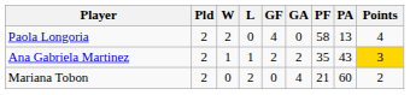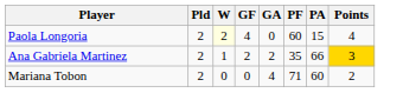 <table class=wikitable style="text-align:center">
 <tr>
 <th width=220>Player</th>
 <th width=20>Pld</th>
 <th width=20>W</th>
-<th width=20>L</th>
 <th width=20>GF</th>
 <th width=20>GA</th>
 <th width=20>PF</th>
 <th width=20>PA</th>
 <th width=50>Points</th>
 </tr>
 <tr>
 <td align=left> <a href='#'>Paola Longoria</a></td>
 <td>2</td>
-<td>2</td>
-<td>0</td>
+<td style="background: lightyellow;">2</td>
 <td>4</td>
 <td>0</td>
-<td>58</td>
-<td>13</td>
+<td>60</td>
+<td>15</td>
 <td>4</td>
 </tr>
 <tr>
 <td align=left> <a href='#'>Ana Gabriela Martinez</a></td>
 <td>2</td>
 <td>1</td>
-<td>1</td>
 <td>2</td>
 <td>2</td>
 <td>35</td>
-<td>43</td>
+<td>66</td>
 <td style="background: gold;">3</td>
 </tr>
 <tr>
 <td align=left> Mariana Tobon</td>
 <td>2</td>
 <td>0</td>
-<td>2</td>
 <td>0</td>
 <td>4</td>
-<td>21</td>
+<td>71</td>
 <td>60</td>
 <td>2</td>
 </tr>
 </table>
